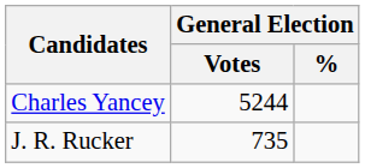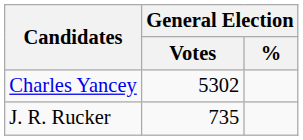 <table class=wikitable>
 <tr>
 <th colspan=1 rowspan=2><strong>Candidates</strong></th>
 <th colspan=2><strong>General Election</strong></th>
 </tr>
 <tr>
 <th>Votes</th>
 <th>%</th>
 </tr>
 <tr>
 <td><a href='#'>Charles Yancey</a></td>
-<td align="right">5244</td>
+<td align="right">5302</td>
 <td align="right"></td>
 </tr>
 <tr>
 <td>J. R. Rucker</td>
 <td align="right">735</td>
 <td align="right"></td>
 </tr>
 </table>
